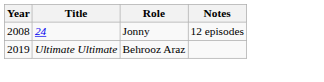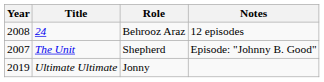 <table class="wikitable sortable">
 <tr>
 <th>Year</th>
 <th>Title</th>
 <th>Role</th>
 <th>Notes</th>
 </tr>
 <tr>
 <td>2008</td>
 <td><a href='#'><em>24</em></a></td>
-<td>Jonny</td>
+<td>Behrooz Araz</td>
 <td>12 episodes</td>
+</tr>
+<tr>
+<td>2007</td>
+<td><em><a href='#'>The Unit</a></em></td>
+<td>Shepherd</td>
+<td>Episode: "Johnny B. Good"</td>
 </tr>
 <tr>
 <td>2019</td>
 <td><em>Ultimate Ultimate</em></td>
-<td>Behrooz Araz</td>
+<td>Jonny</td>
 <td></td>
 </tr>
 </table>
